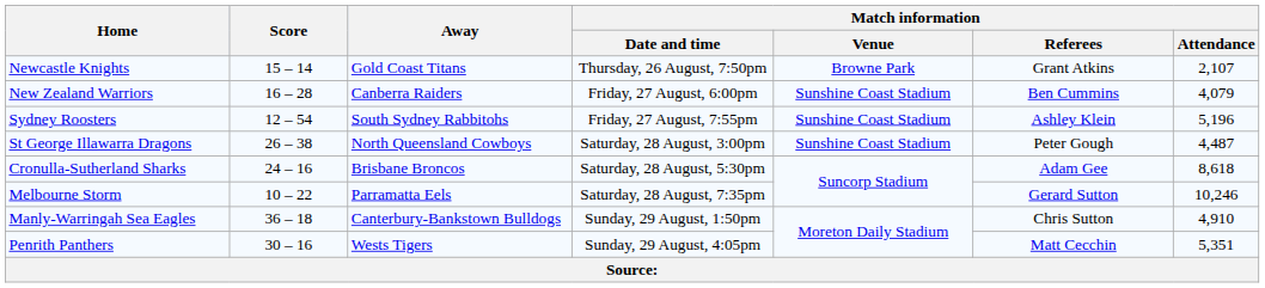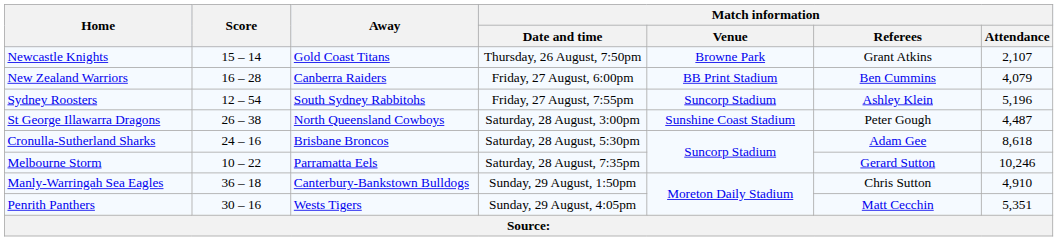 <table class="wikitable" style="border-collapse:collapse; text-align:center; width:100%;">
 <tr style="background:#c1d8ff;">
 <th rowspan="2" style="width:19%;">Home</th>
 <th rowspan="2" style="width:10%;">Score</th>
 <th rowspan="2" style="width:19%;">Away</th>
 <th colspan="6">Match information</th>
 </tr>
 <tr style="background:#efefef;">
 <th width="17%">Date and time</th>
 <th width="17%">Venue</th>
 <th width="17%">Referees</th>
 <th width="5%">Attendance</th>
 </tr>
 <tr style="text-align:center; background:#f5faff;">
 <td align="left"> <a href='#'>Newcastle Knights</a></td>
 <td>15 – 14</td>
 <td align="left"> <a href='#'>Gold Coast Titans</a></td>
 <td>Thursday, 26 August, 7:50pm</td>
 <td><a href='#'>Browne Park</a></td>
 <td>Grant Atkins</td>
 <td>2,107</td>
 </tr>
 <tr style="text-align:center; background:#f5faff;">
 <td align="left"> <a href='#'>New Zealand Warriors</a></td>
 <td>16 – 28</td>
 <td align="left"> <a href='#'>Canberra Raiders</a></td>
 <td>Friday, 27 August, 6:00pm</td>
-<td><a href='#'>Sunshine Coast Stadium</a></td>
+<td><a href='#'>BB Print Stadium</a></td>
 <td><a href='#'>Ben Cummins</a></td>
 <td>4,079</td>
 </tr>
 <tr style="text-align:center; background:#f5faff;">
 <td align="left"> <a href='#'>Sydney Roosters</a></td>
 <td>12 – 54</td>
 <td align="left"> <a href='#'>South Sydney Rabbitohs</a></td>
 <td>Friday, 27 August, 7:55pm</td>
-<td><a href='#'>Sunshine Coast Stadium</a></td>
+<td><a href='#'>Suncorp Stadium</a></td>
 <td><a href='#'>Ashley Klein</a></td>
 <td>5,196</td>
 </tr>
 <tr style="text-align:center; background:#f5faff;">
 <td align="left"> <a href='#'>St George Illawarra Dragons</a></td>
 <td>26 – 38</td>
 <td align="left"> <a href='#'>North Queensland Cowboys</a></td>
 <td>Saturday, 28 August, 3:00pm</td>
 <td><a href='#'>Sunshine Coast Stadium</a></td>
 <td>Peter Gough</td>
 <td>4,487</td>
 </tr>
 <tr style="text-align:center; background:#f5faff;">
 <td align="left"> <a href='#'>Cronulla-Sutherland Sharks</a></td>
 <td>24 – 16</td>
 <td align="left"> <a href='#'>Brisbane Broncos</a></td>
 <td>Saturday, 28 August, 5:30pm</td>
 <td rowspan="2"><a href='#'>Suncorp Stadium</a></td>
 <td><a href='#'>Adam Gee</a></td>
 <td>8,618</td>
 </tr>
 <tr style="text-align:center; background:#f5faff;">
 <td align="left"> <a href='#'>Melbourne Storm</a></td>
 <td>10 – 22</td>
 <td align="left"> <a href='#'>Parramatta Eels</a></td>
 <td>Saturday, 28 August, 7:35pm</td>
 <td><a href='#'>Gerard Sutton</a></td>
 <td>10,246</td>
 </tr>
 <tr style="text-align:center; background:#f5faff;">
 <td align="left"> <a href='#'>Manly-Warringah Sea Eagles</a></td>
 <td>36 – 18</td>
 <td align="left"> <a href='#'>Canterbury-Bankstown Bulldogs</a></td>
 <td>Sunday, 29 August, 1:50pm</td>
 <td rowspan="2"><a href='#'>Moreton Daily Stadium</a></td>
 <td>Chris Sutton</td>
 <td>4,910</td>
 </tr>
 <tr style="text-align:center; background:#f5faff;">
 <td align="left"> <a href='#'>Penrith Panthers</a></td>
 <td>30 – 16</td>
 <td align="left"> <a href='#'>Wests Tigers</a></td>
 <td>Sunday, 29 August, 4:05pm</td>
 <td><a href='#'>Matt Cecchin</a></td>
 <td>5,351</td>
 </tr>
 <tr>
 <th colspan="7">Source:</th>
 </tr>
 </table>
